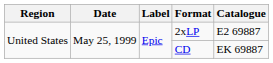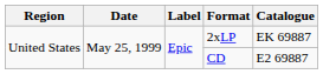 <table class="wikitable">
 <tr>
 <th>Region</th>
 <th>Date</th>
 <th>Label</th>
 <th>Format</th>
 <th>Catalogue</th>
 </tr>
 <tr>
 <td rowspan="2">United States</td>
 <td rowspan="2">May 25, 1999</td>
 <td rowspan="2"><a href='#'>Epic</a></td>
 <td>2x<a href='#'>LP</a></td>
-<td>E2 69887</td>
+<td>EK 69887</td>
 </tr>
 <tr>
 <td><a href='#'>CD</a></td>
-<td>EK 69887</td>
+<td>E2 69887</td>
 </tr>
 </table>
